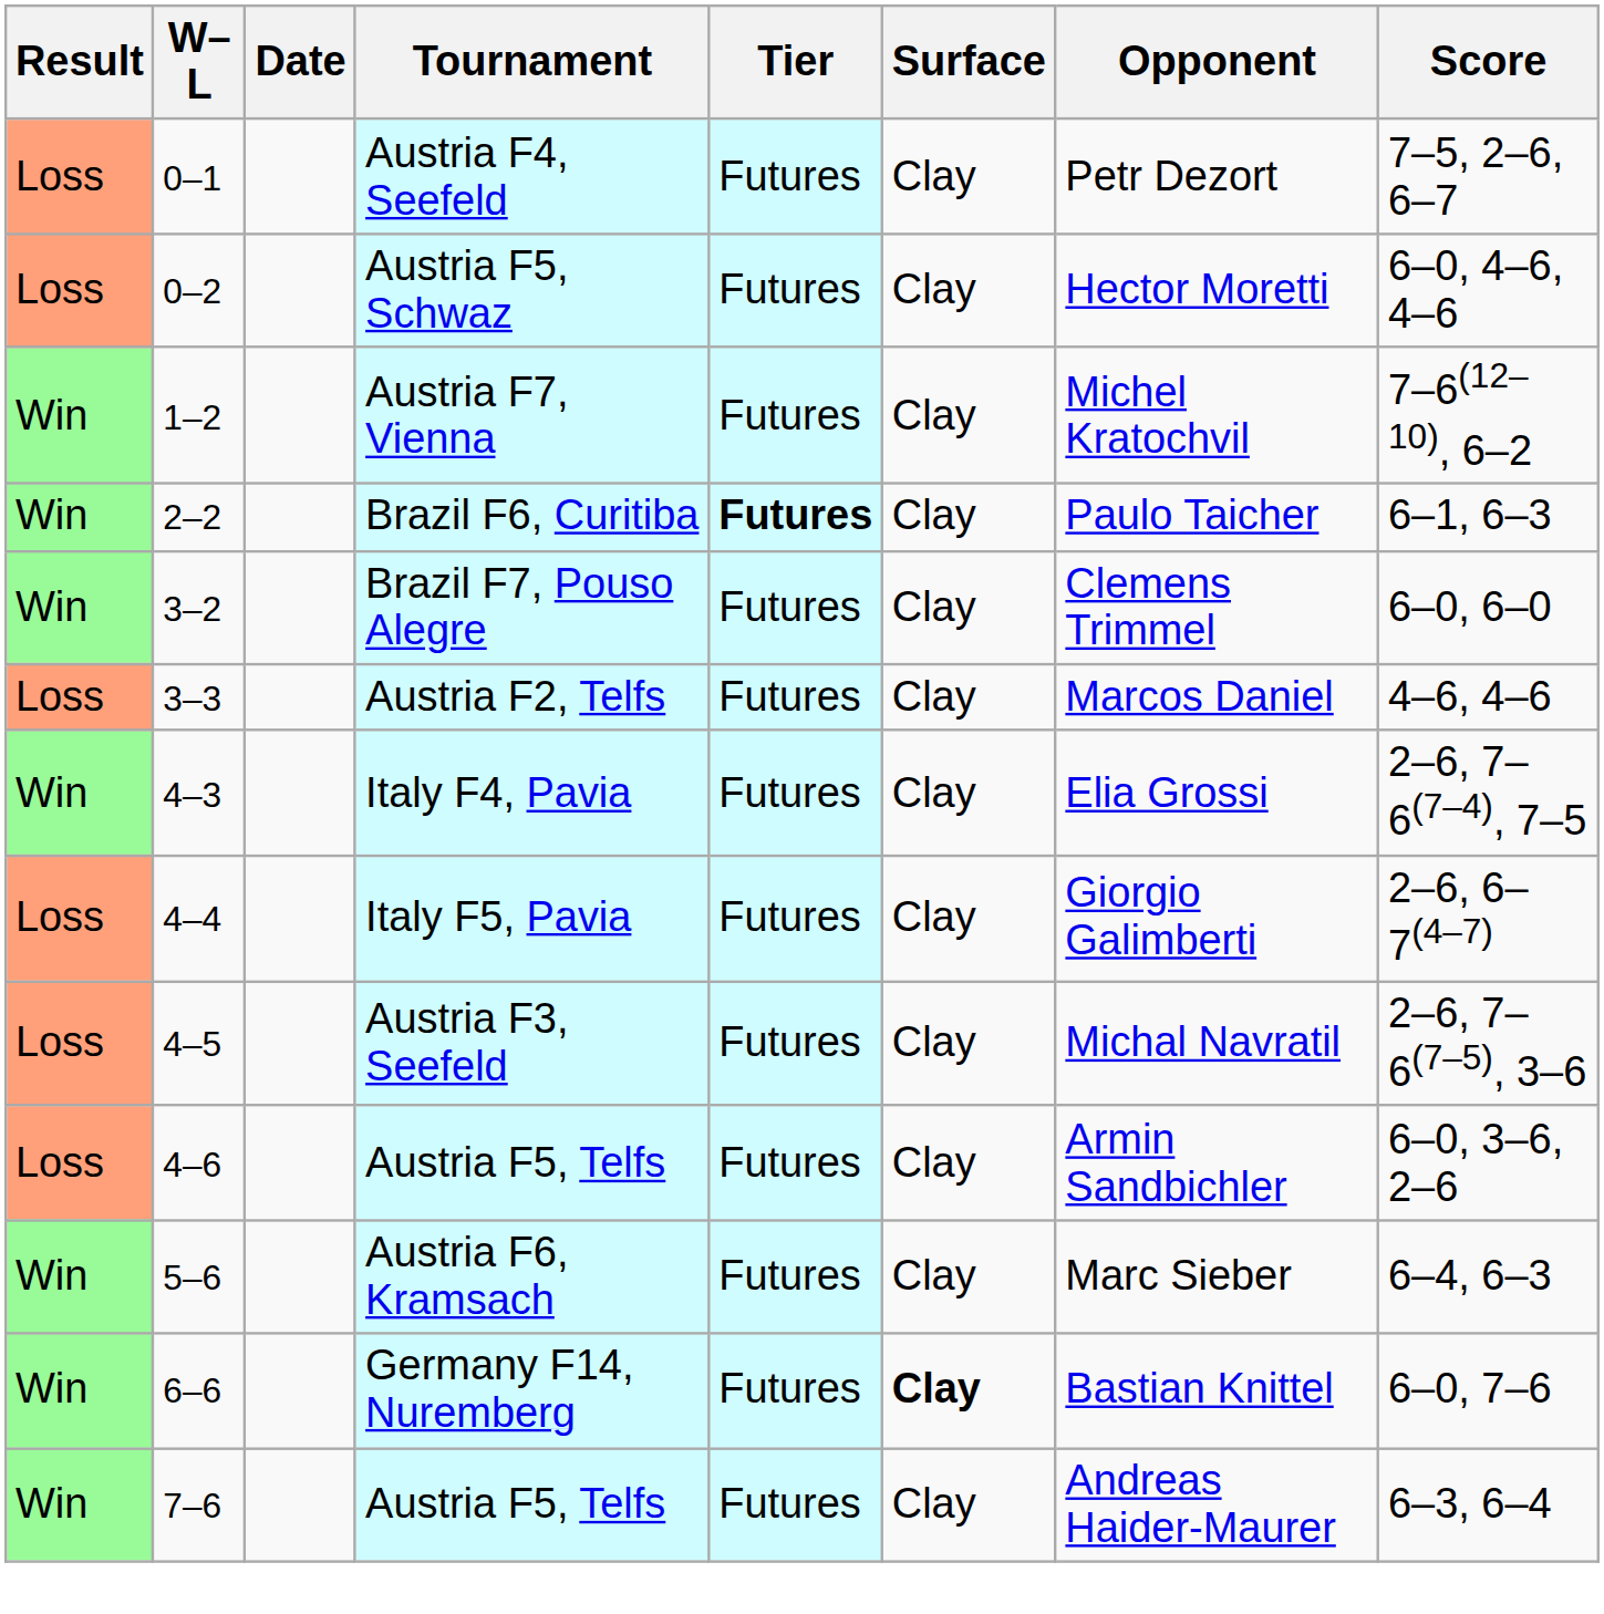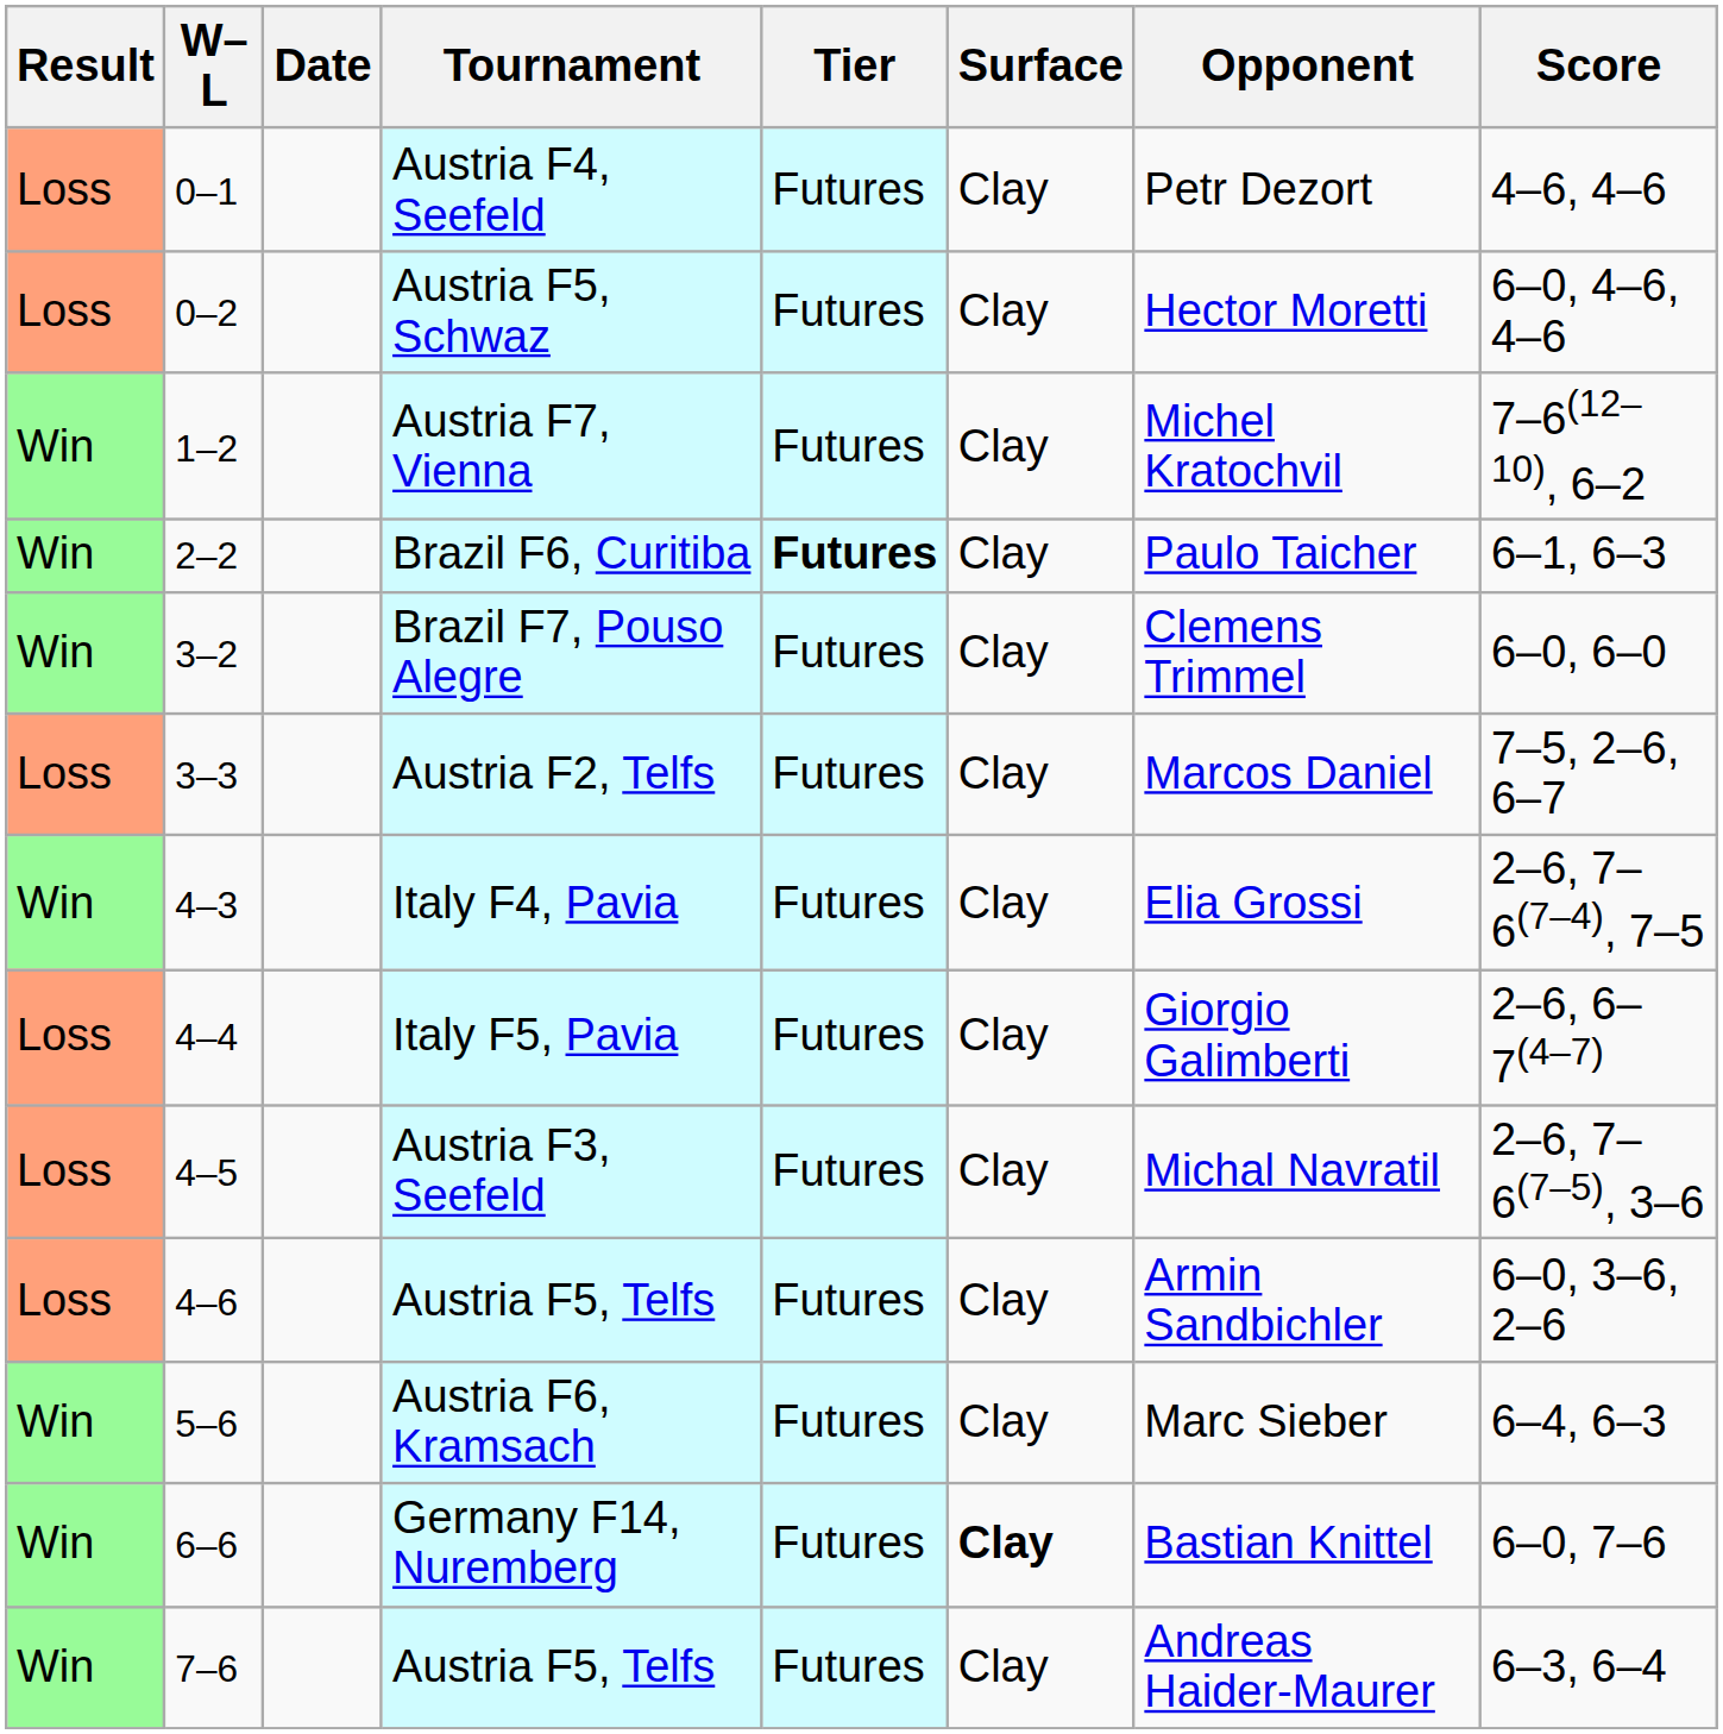 <table class="sortable wikitable">
 <tr>
 <th>Result</th>
 <th class="unsortable">W–L</th>
 <th>Date</th>
 <th>Tournament</th>
 <th>Tier</th>
 <th>Surface</th>
 <th>Opponent</th>
 <th class="unsortable">Score</th>
 </tr>
 <tr>
 <td style="background:#ffa07a;">Loss</td>
 <td><small>0–1</small></td>
 <td></td>
 <td style="background:#cffcff;">Austria F4, <a href='#'>Seefeld</a></td>
 <td style="background:#cffcff;">Futures</td>
 <td>Clay</td>
 <td> Petr Dezort</td>
-<td>7–5, 2–6, 6–7</td>
+<td>4–6, 4–6</td>
 </tr>
 <tr>
 <td style="background:#ffa07a;">Loss</td>
 <td><small>0–2</small></td>
 <td></td>
 <td style="background:#cffcff;">Austria F5, <a href='#'>Schwaz</a></td>
 <td style="background:#cffcff;">Futures</td>
 <td>Clay</td>
 <td> <a href='#'>Hector Moretti</a></td>
 <td>6–0, 4–6, 4–6</td>
 </tr>
 <tr>
 <td style="background:#98fb98;">Win</td>
 <td><small>1–2</small></td>
 <td></td>
 <td style="background:#cffcff;">Austria F7, <a href='#'>Vienna</a></td>
 <td style="background:#cffcff;">Futures</td>
 <td>Clay</td>
 <td> <a href='#'>Michel Kratochvil</a></td>
 <td>7–6<sup>(12–10)</sup>, 6–2</td>
 </tr>
 <tr>
 <td style="background:#98fb98;">Win</td>
 <td><small>2–2</small></td>
 <td></td>
 <td style="background:#cffcff;">Brazil F6, <a href='#'>Curitiba</a></td>
 <td style="background:#cffcff;"><strong>Futures</strong></td>
 <td>Clay</td>
 <td> <a href='#'>Paulo Taicher</a></td>
 <td>6–1, 6–3</td>
 </tr>
 <tr>
 <td style="background:#98fb98;">Win</td>
 <td><small>3–2</small></td>
 <td></td>
 <td style="background:#cffcff;">Brazil F7, <a href='#'>Pouso Alegre</a></td>
 <td style="background:#cffcff;">Futures</td>
 <td>Clay</td>
 <td> <a href='#'>Clemens Trimmel</a></td>
 <td>6–0, 6–0</td>
 </tr>
 <tr>
 <td style="background:#ffa07a;">Loss</td>
 <td><small>3–3</small></td>
 <td></td>
 <td style="background:#cffcff;">Austria F2, <a href='#'>Telfs</a></td>
 <td style="background:#cffcff;">Futures</td>
 <td>Clay</td>
 <td> <a href='#'>Marcos Daniel</a></td>
-<td>4–6, 4–6</td>
+<td>7–5, 2–6, 6–7</td>
 </tr>
 <tr>
 <td style="background:#98fb98;">Win</td>
 <td><small>4–3</small></td>
 <td></td>
 <td style="background:#cffcff;">Italy F4, <a href='#'>Pavia</a></td>
 <td style="background:#cffcff;">Futures</td>
 <td>Clay</td>
 <td> <a href='#'>Elia Grossi</a></td>
 <td>2–6, 7–6<sup>(7–4)</sup>, 7–5</td>
 </tr>
 <tr>
 <td style="background:#ffa07a;">Loss</td>
 <td><small>4–4</small></td>
 <td></td>
 <td style="background:#cffcff;">Italy F5, <a href='#'>Pavia</a></td>
 <td style="background:#cffcff;">Futures</td>
 <td>Clay</td>
 <td> <a href='#'>Giorgio Galimberti</a></td>
 <td>2–6, 6–7<sup>(4–7)</sup></td>
 </tr>
 <tr>
 <td style="background:#ffa07a;">Loss</td>
 <td><small>4–5</small></td>
 <td></td>
 <td style="background:#cffcff;">Austria F3, <a href='#'>Seefeld</a></td>
 <td style="background:#cffcff;">Futures</td>
 <td>Clay</td>
 <td> <a href='#'>Michal Navratil</a></td>
 <td>2–6, 7–6<sup>(7–5)</sup>, 3–6</td>
 </tr>
 <tr>
 <td style="background:#ffa07a;">Loss</td>
 <td><small>4–6</small></td>
 <td></td>
 <td style="background:#cffcff;">Austria F5, <a href='#'>Telfs</a></td>
 <td style="background:#cffcff;">Futures</td>
 <td>Clay</td>
 <td> <a href='#'>Armin Sandbichler</a></td>
 <td>6–0, 3–6, 2–6</td>
 </tr>
 <tr>
 <td style="background:#98fb98;">Win</td>
 <td><small>5–6</small></td>
 <td></td>
 <td style="background:#cffcff;">Austria F6, <a href='#'>Kramsach</a></td>
 <td style="background:#cffcff;">Futures</td>
 <td>Clay</td>
 <td> Marc Sieber</td>
 <td>6–4, 6–3</td>
 </tr>
 <tr>
 <td style="background:#98fb98;">Win</td>
 <td><small>6–6</small></td>
 <td></td>
 <td style="background:#cffcff;">Germany F14, <a href='#'>Nuremberg</a></td>
 <td style="background:#cffcff;">Futures</td>
 <td><strong>Clay</strong></td>
 <td> <a href='#'>Bastian Knittel</a></td>
 <td>6–0, 7–6</td>
 </tr>
 <tr>
 <td style="background:#98fb98;">Win</td>
 <td><small>7–6</small></td>
 <td></td>
 <td style="background:#cffcff;">Austria F5, <a href='#'>Telfs</a></td>
 <td style="background:#cffcff;">Futures</td>
 <td>Clay</td>
 <td> <a href='#'>Andreas Haider-Maurer</a></td>
 <td>6–3, 6–4</td>
 </tr>
 </table>
